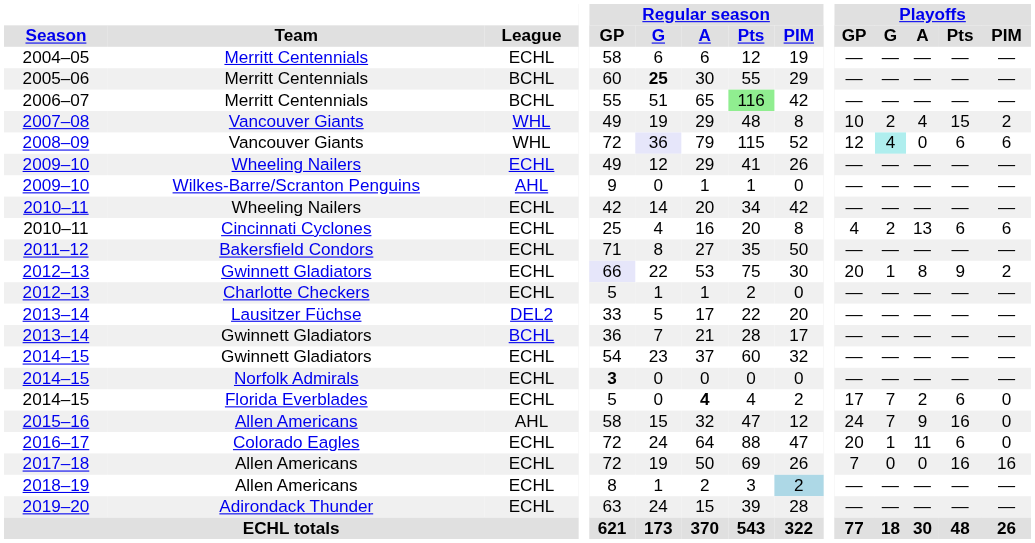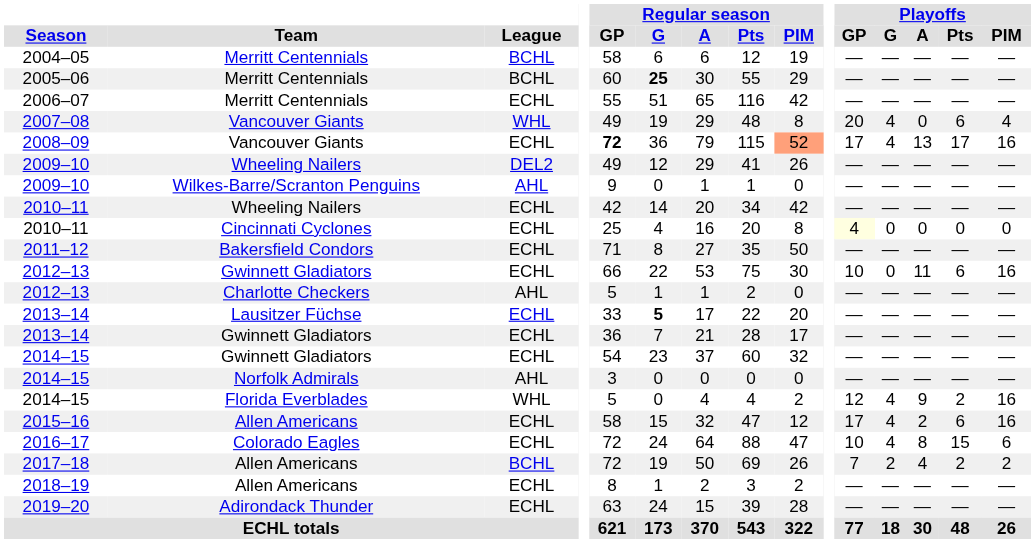 <table border="0" cellpadding="1" cellspacing="0" style="text-align:center; width:60em;">
 <tr bgcolor="#e0e0e0">
 <th colspan="3"  bgcolor="#ffffff"> </th>
 <th rowspan="99" bgcolor="#ffffff"> </th>
 <th colspan="5"><a href='#'>Regular season</a></th>
 <th rowspan="99" bgcolor="#ffffff"> </th>
 <th colspan="5"><a href='#'>Playoffs</a></th>
 </tr>
 <tr bgcolor="#e0e0e0">
 <th><a href='#'>Season</a></th>
 <th>Team</th>
 <th>League</th>
 <th>GP</th>
 <th><a href='#'>G</a></th>
 <th><a href='#'>A</a></th>
 <th><a href='#'>Pts</a></th>
 <th><a href='#'>PIM</a></th>
 <th>GP</th>
 <th>G</th>
 <th>A</th>
 <th>Pts</th>
 <th>PIM</th>
 </tr>
 <tr>
 <td>2004–05</td>
 <td><a href='#'>Merritt Centennials</a></td>
-<td>ECHL</td>
+<td><a href='#'>BCHL</a></td>
 <td>58</td>
 <td>6</td>
 <td>6</td>
 <td>12</td>
 <td>19</td>
 <td>—</td>
 <td>—</td>
 <td>—</td>
 <td>—</td>
 <td>—</td>
 </tr>
 <tr bgcolor="#f0f0f0">
 <td>2005–06</td>
 <td>Merritt Centennials</td>
 <td>BCHL</td>
 <td>60</td>
 <td><strong>25</strong></td>
 <td>30</td>
 <td>55</td>
 <td>29</td>
 <td>—</td>
 <td>—</td>
 <td>—</td>
 <td>—</td>
 <td>—</td>
 </tr>
 <tr>
 <td>2006–07</td>
 <td>Merritt Centennials</td>
-<td>BCHL</td>
+<td>ECHL</td>
 <td>55</td>
 <td>51</td>
 <td>65</td>
-<td style="background: lightgreen;">116</td>
+<td>116</td>
 <td>42</td>
 <td>—</td>
 <td>—</td>
 <td>—</td>
 <td>—</td>
 <td>—</td>
 </tr>
 <tr bgcolor="#f0f0f0">
 <td><a href='#'>2007–08</a></td>
 <td><a href='#'>Vancouver Giants</a></td>
 <td><a href='#'>WHL</a></td>
 <td>49</td>
 <td>19</td>
 <td>29</td>
 <td>48</td>
 <td>8</td>
-<td>10</td>
-<td>2</td>
+<td>20</td>
 <td>4</td>
-<td>15</td>
-<td>2</td>
+<td>0</td>
+<td>6</td>
+<td>4</td>
 </tr>
 <tr>
 <td><a href='#'>2008–09</a></td>
 <td>Vancouver Giants</td>
-<td>WHL</td>
-<td>72</td>
-<td style="background: lavender;">36</td>
+<td>ECHL</td>
+<td><strong>72</strong></td>
+<td>36</td>
 <td>79</td>
 <td>115</td>
-<td>52</td>
-<td>12</td>
-<td style="background: paleturquoise;">4</td>
-<td>0</td>
-<td>6</td>
-<td>6</td>
+<td style="background: lightsalmon;">52</td>
+<td>17</td>
+<td>4</td>
+<td>13</td>
+<td>17</td>
+<td>16</td>
 </tr>
 <tr bgcolor="#f0f0f0">
 <td><a href='#'>2009–10</a></td>
 <td><a href='#'>Wheeling Nailers</a></td>
-<td><a href='#'>ECHL</a></td>
+<td><a href='#'>DEL2</a></td>
 <td>49</td>
 <td>12</td>
 <td>29</td>
 <td>41</td>
 <td>26</td>
 <td>—</td>
 <td>—</td>
 <td>—</td>
 <td>—</td>
 <td>—</td>
 </tr>
 <tr>
 <td><a href='#'>2009–10</a></td>
 <td><a href='#'>Wilkes-Barre/Scranton Penguins</a></td>
 <td><a href='#'>AHL</a></td>
 <td>9</td>
 <td>0</td>
 <td>1</td>
 <td>1</td>
 <td>0</td>
 <td>—</td>
 <td>—</td>
 <td>—</td>
 <td>—</td>
 <td>—</td>
 </tr>
 <tr bgcolor="#f0f0f0">
 <td><a href='#'>2010–11</a></td>
 <td>Wheeling Nailers</td>
 <td>ECHL</td>
 <td>42</td>
 <td>14</td>
 <td>20</td>
 <td>34</td>
 <td>42</td>
 <td>—</td>
 <td>—</td>
 <td>—</td>
 <td>—</td>
 <td>—</td>
 </tr>
 <tr>
 <td>2010–11</td>
 <td><a href='#'>Cincinnati Cyclones</a></td>
 <td>ECHL</td>
 <td>25</td>
 <td>4</td>
 <td>16</td>
 <td>20</td>
 <td>8</td>
-<td>4</td>
-<td>2</td>
-<td>13</td>
-<td>6</td>
-<td>6</td>
+<td style="background: lightyellow;">4</td>
+<td>0</td>
+<td>0</td>
+<td>0</td>
+<td>0</td>
 </tr>
 <tr bgcolor="#f0f0f0">
 <td><a href='#'>2011–12</a></td>
 <td><a href='#'>Bakersfield Condors</a></td>
 <td>ECHL</td>
 <td>71</td>
 <td>8</td>
 <td>27</td>
 <td>35</td>
 <td>50</td>
 <td>—</td>
 <td>—</td>
 <td>—</td>
 <td>—</td>
 <td>—</td>
 </tr>
 <tr>
 <td><a href='#'>2012–13</a></td>
 <td><a href='#'>Gwinnett Gladiators</a></td>
 <td>ECHL</td>
-<td style="background: lavender;">66</td>
+<td>66</td>
 <td>22</td>
 <td>53</td>
 <td>75</td>
 <td>30</td>
-<td>20</td>
-<td>1</td>
-<td>8</td>
-<td>9</td>
-<td>2</td>
+<td>10</td>
+<td>0</td>
+<td>11</td>
+<td>6</td>
+<td>16</td>
 </tr>
 <tr bgcolor="#f0f0f0">
 <td><a href='#'>2012–13</a></td>
 <td><a href='#'>Charlotte Checkers</a></td>
-<td>ECHL</td>
+<td>AHL</td>
 <td>5</td>
 <td>1</td>
 <td>1</td>
 <td>2</td>
 <td>0</td>
 <td>—</td>
 <td>—</td>
 <td>—</td>
 <td>—</td>
 <td>—</td>
 </tr>
 <tr>
 <td><a href='#'>2013–14</a></td>
 <td><a href='#'>Lausitzer Füchse</a></td>
-<td><a href='#'>DEL2</a></td>
+<td><a href='#'>ECHL</a></td>
 <td>33</td>
-<td>5</td>
+<td><strong>5</strong></td>
 <td>17</td>
 <td>22</td>
 <td>20</td>
 <td>—</td>
 <td>—</td>
 <td>—</td>
 <td>—</td>
 <td>—</td>
 </tr>
 <tr bgcolor="#f0f0f0">
 <td><a href='#'>2013–14</a></td>
 <td>Gwinnett Gladiators</td>
-<td><a href='#'>BCHL</a></td>
+<td>ECHL</td>
 <td>36</td>
 <td>7</td>
 <td>21</td>
 <td>28</td>
 <td>17</td>
 <td>—</td>
 <td>—</td>
 <td>—</td>
 <td>—</td>
 <td>—</td>
 </tr>
 <tr>
 <td><a href='#'>2014–15</a></td>
 <td>Gwinnett Gladiators</td>
 <td>ECHL</td>
 <td>54</td>
 <td>23</td>
 <td>37</td>
 <td>60</td>
 <td>32</td>
 <td>—</td>
 <td>—</td>
 <td>—</td>
 <td>—</td>
 <td>—</td>
 </tr>
 <tr bgcolor="#f0f0f0">
 <td><a href='#'>2014–15</a></td>
 <td><a href='#'>Norfolk Admirals</a></td>
-<td>ECHL</td>
-<td><strong>3</strong></td>
+<td>AHL</td>
+<td>3</td>
 <td>0</td>
 <td>0</td>
 <td>0</td>
 <td>0</td>
 <td>—</td>
 <td>—</td>
 <td>—</td>
 <td>—</td>
 <td>—</td>
 </tr>
 <tr>
 <td>2014–15</td>
 <td><a href='#'>Florida Everblades</a></td>
-<td>ECHL</td>
+<td>WHL</td>
 <td>5</td>
 <td>0</td>
-<td><strong>4</strong></td>
+<td>4</td>
 <td>4</td>
 <td>2</td>
-<td>17</td>
-<td>7</td>
+<td>12</td>
+<td>4</td>
+<td>9</td>
 <td>2</td>
-<td>6</td>
-<td>0</td>
+<td>16</td>
 </tr>
 <tr bgcolor="#f0f0f0">
 <td><a href='#'>2015–16</a></td>
 <td><a href='#'>Allen Americans</a></td>
-<td>AHL</td>
+<td>ECHL</td>
 <td>58</td>
 <td>15</td>
 <td>32</td>
 <td>47</td>
 <td>12</td>
-<td>24</td>
-<td>7</td>
-<td>9</td>
+<td>17</td>
+<td>4</td>
+<td>2</td>
+<td>6</td>
 <td>16</td>
-<td>0</td>
 </tr>
 <tr>
 <td><a href='#'>2016–17</a></td>
 <td><a href='#'>Colorado Eagles</a></td>
 <td>ECHL</td>
 <td>72</td>
 <td>24</td>
 <td>64</td>
 <td>88</td>
 <td>47</td>
-<td>20</td>
-<td>1</td>
-<td>11</td>
+<td>10</td>
+<td>4</td>
+<td>8</td>
+<td>15</td>
 <td>6</td>
-<td>0</td>
 </tr>
 <tr bgcolor="#f0f0f0">
 <td><a href='#'>2017–18</a></td>
 <td>Allen Americans</td>
-<td>ECHL</td>
+<td><a href='#'>BCHL</a></td>
 <td>72</td>
 <td>19</td>
 <td>50</td>
 <td>69</td>
 <td>26</td>
 <td>7</td>
-<td>0</td>
-<td>0</td>
-<td>16</td>
-<td>16</td>
+<td>2</td>
+<td>4</td>
+<td>2</td>
+<td>2</td>
 </tr>
 <tr>
 <td><a href='#'>2018–19</a></td>
 <td>Allen Americans</td>
 <td>ECHL</td>
 <td>8</td>
 <td>1</td>
 <td>2</td>
 <td>3</td>
-<td style="background: lightblue;">2</td>
+<td>2</td>
 <td>—</td>
 <td>—</td>
 <td>—</td>
 <td>—</td>
 <td>—</td>
 </tr>
 <tr bgcolor="#f0f0f0">
 <td><a href='#'>2019–20</a></td>
 <td><a href='#'>Adirondack Thunder</a></td>
 <td>ECHL</td>
 <td>63</td>
 <td>24</td>
 <td>15</td>
 <td>39</td>
 <td>28</td>
 <td>—</td>
 <td>—</td>
 <td>—</td>
 <td>—</td>
 <td>—</td>
 </tr>
 <tr bgcolor="#e0e0e0">
 <th colspan="3">ECHL totals</th>
 <th>621</th>
 <th>173</th>
 <th>370</th>
 <th>543</th>
 <th>322</th>
 <th>77</th>
 <th>18</th>
 <th>30</th>
 <th>48</th>
 <th>26</th>
 </tr>
 </table>
